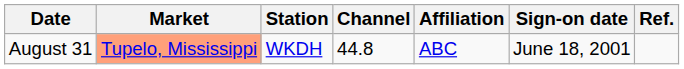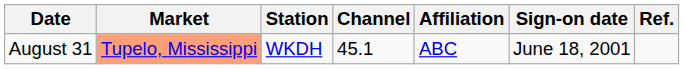 <table class="wikitable">
 <tr>
 <th>Date</th>
 <th>Market</th>
 <th>Station</th>
 <th>Channel</th>
 <th>Affiliation</th>
 <th>Sign-on date</th>
 <th>Ref.</th>
 </tr>
 <tr>
 <td>August 31</td>
 <td style="background: lightsalmon;"><a href='#'>Tupelo, Mississippi</a></td>
 <td><a href='#'>WKDH</a></td>
-<td>44.8</td>
+<td>45.1</td>
 <td><a href='#'>ABC</a></td>
 <td>June 18, 2001</td>
 <td></td>
 </tr>
 </table>
